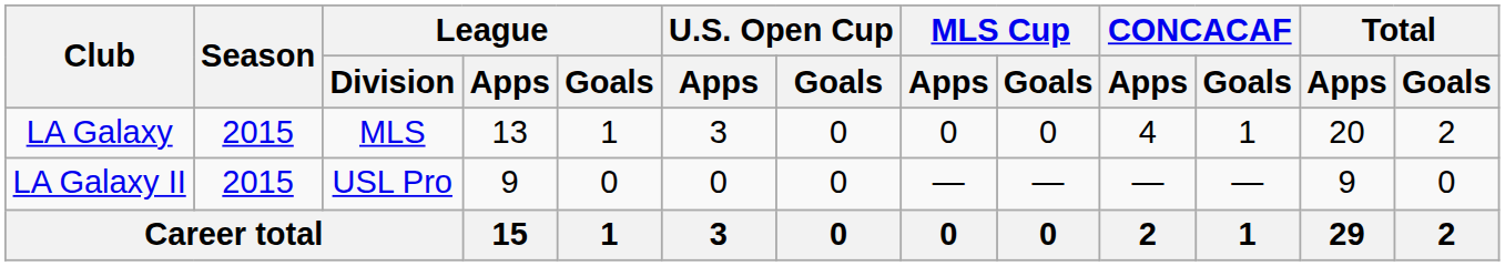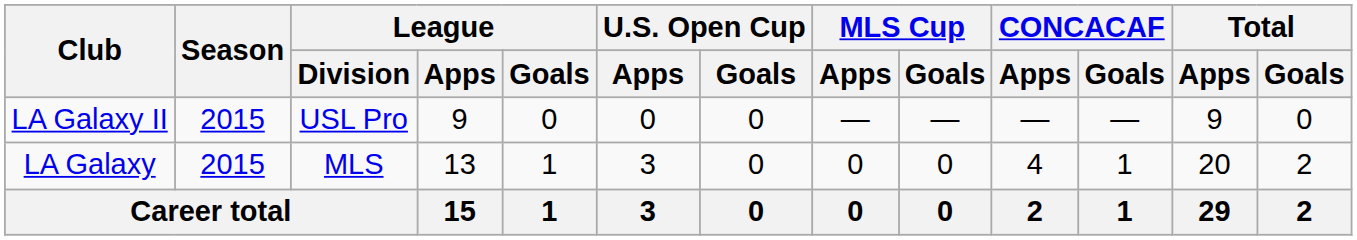 <table class="wikitable" style="text-align: center;">
 <tr>
 <th rowspan="2">Club</th>
 <th rowspan="2">Season</th>
 <th colspan="3">League</th>
 <th colspan="2">U.S. Open Cup</th>
 <th colspan="2"><a href='#'>MLS Cup</a></th>
 <th colspan="2"><a href='#'>CONCACAF</a></th>
 <th colspan="2">Total</th>
 </tr>
 <tr>
 <th>Division</th>
 <th>Apps</th>
 <th>Goals</th>
 <th>Apps</th>
 <th>Goals</th>
 <th>Apps</th>
 <th>Goals</th>
 <th>Apps</th>
 <th>Goals</th>
 <th>Apps</th>
 <th>Goals</th>
 </tr>
 <tr>
+<td rowspan="1"><a href='#'>LA Galaxy II</a></td>
+<td><a href='#'>2015</a></td>
+<td><a href='#'>USL Pro</a></td>
+<td>9</td>
+<td>0</td>
+<td>0</td>
+<td>0</td>
+<td>—</td>
+<td>—</td>
+<td>—</td>
+<td>—</td>
+<td>9</td>
+<td>0</td>
+</tr>
+<tr>
 <td rowspan="1"><a href='#'>LA Galaxy</a></td>
 <td><a href='#'>2015</a></td>
 <td><a href='#'>MLS</a></td>
 <td>13</td>
 <td>1</td>
 <td>3</td>
 <td>0</td>
 <td>0</td>
 <td>0</td>
 <td>4</td>
 <td>1</td>
 <td>20</td>
 <td>2</td>
 </tr>
 <tr>
-<td rowspan="1"><a href='#'>LA Galaxy II</a></td>
-<td><a href='#'>2015</a></td>
-<td><a href='#'>USL Pro</a></td>
-<td>9</td>
-<td>0</td>
-<td>0</td>
-<td>0</td>
-<td>—</td>
-<td>—</td>
-<td>—</td>
-<td>—</td>
-<td>9</td>
-<td>0</td>
-</tr>
-<tr>
 <th colspan="3">Career total</th>
 <th>15</th>
 <th>1</th>
 <th>3</th>
 <th>0</th>
 <th>0</th>
 <th>0</th>
 <th>2</th>
 <th>1</th>
 <th>29</th>
 <th>2</th>
 </tr>
 </table>
